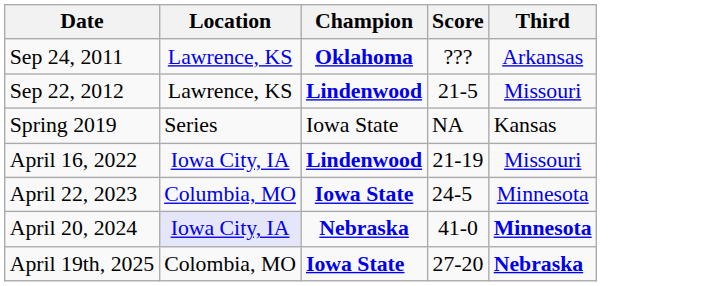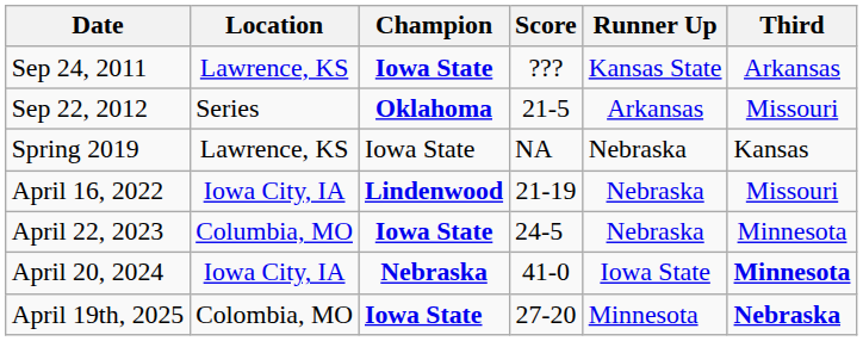 <table class=wikitable>
 <tr>
 <th>Date</th>
 <th>Location</th>
 <th><strong>Champion</strong></th>
 <th>Score</th>
+<th>Runner Up</th>
 <th>Third</th>
 </tr>
 <tr>
 <td>Sep 24, 2011</td>
 <td align=center><a href='#'>Lawrence, KS</a></td>
-<td align=center><strong><a href='#'>Oklahoma</a></strong></td>
+<td align=center><strong><a href='#'>Iowa State</a></strong></td>
 <td align=center>???</td>
+<td align=center><a href='#'>Kansas State</a></td>
 <td align=center><a href='#'>Arkansas</a></td>
 </tr>
 <tr>
 <td>Sep 22, 2012</td>
-<td align=center>Lawrence, KS</td>
-<td align=center><strong><a href='#'>Lindenwood</a></strong></td>
+<td>Series</td>
+<td align=center><strong><a href='#'>Oklahoma</a></strong></td>
 <td align=center>21-5</td>
+<td align=center><a href='#'>Arkansas</a></td>
 <td align=center><a href='#'>Missouri</a></td>
 </tr>
 <tr>
 <td>Spring 2019</td>
-<td>Series</td>
+<td align=center>Lawrence, KS</td>
 <td>Iowa State</td>
 <td>NA</td>
+<td>Nebraska</td>
 <td>Kansas</td>
 </tr>
 <tr>
 <td>April  16, 2022</td>
 <td align=center><a href='#'>Iowa City, IA</a></td>
 <td align=center><strong><a href='#'>Lindenwood</a></strong></td>
 <td align=center>21-19</td>
+<td align=center><a href='#'>Nebraska</a></td>
 <td align=center><a href='#'>Missouri</a></td>
 </tr>
 <tr>
 <td>April  22, 2023</td>
 <td align=center><a href='#'>Columbia, MO</a></td>
 <td align=center><strong><a href='#'>Iowa State</a></strong></td>
 <td>24-5</td>
+<td align=center><a href='#'>Nebraska</a></td>
 <td align=center><a href='#'>Minnesota</a></td>
 </tr>
 <tr>
 <td>April  20, 2024</td>
-<td align=center style="background: lavender;"><a href='#'>Iowa City, IA</a></td>
+<td align=center><a href='#'>Iowa City, IA</a></td>
 <td align=center><strong><a href='#'>Nebraska</a></strong></td>
 <td align=center>41-0</td>
+<td align=center><a href='#'>Iowa State</a></td>
 <td align=center><strong><a href='#'>Minnesota</a></strong></td>
 </tr>
 <tr>
 <td>April 19th, 2025</td>
 <td>Colombia, MO</td>
 <td><strong><a href='#'>Iowa State</a></strong></td>
 <td align=center>27-20</td>
+<td><a href='#'>Minnesota</a></td>
 <td><strong><a href='#'>Nebraska</a></strong></td>
 </tr>
 </table>
